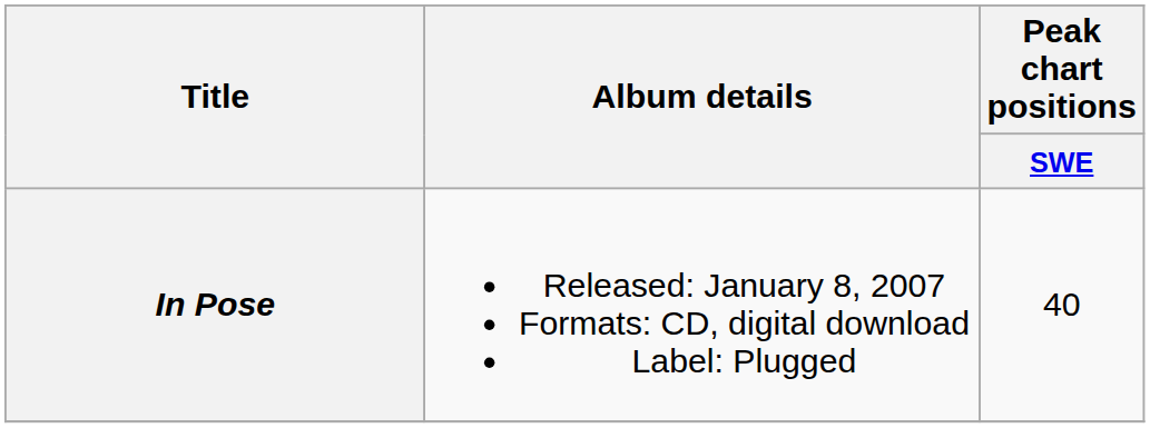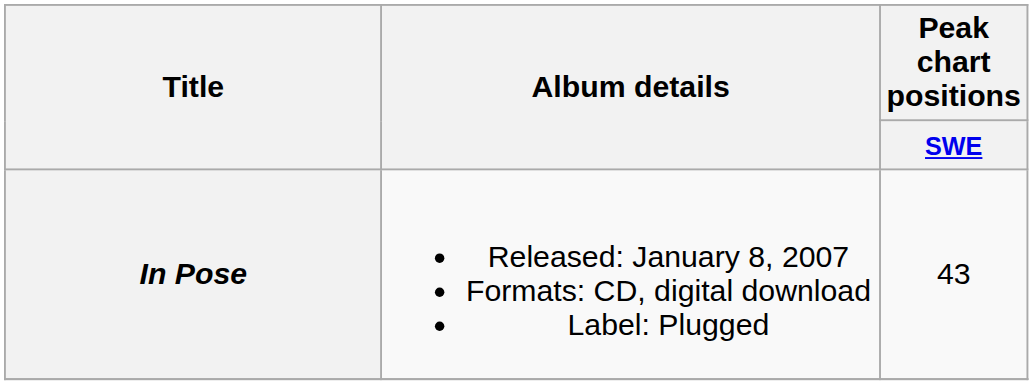 <table class="wikitable plainrowheaders" style="text-align:center;" border="1">
 <tr>
 <th scope="col" rowspan="2" style="width:12em;">Title</th>
 <th scope="col" rowspan="2" style="width:16em;">Album details</th>
 <th scope="col" colspan="1">Peak chart positions</th>
 </tr>
 <tr>
 <th width="20"><small><a href='#'>SWE</a><br></small></th>
 </tr>
 <tr>
 <th scope="row"><em>In Pose</em></th>
 <td><br><ul><li>Released: January 8, 2007</li><li>Formats: CD, digital download</li><li>Label: Plugged</li></ul></td>
-<td>40</td>
+<td>43</td>
 </tr>
 <tr>
 </tr>
 </table>
